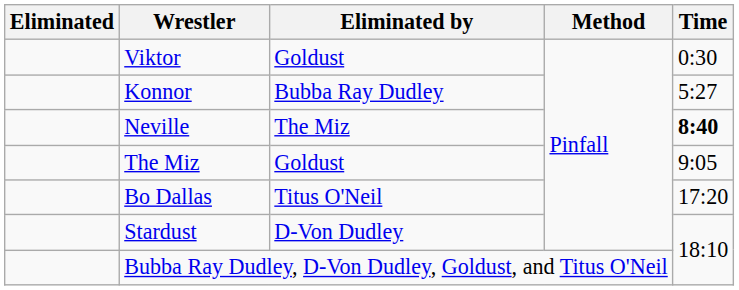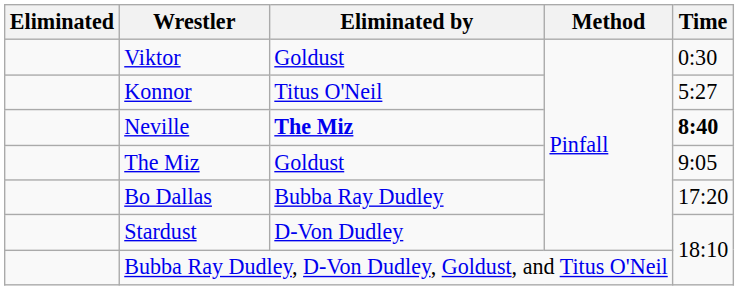 <table class="wikitable sortable">
 <tr>
 <th>Eliminated</th>
 <th>Wrestler</th>
 <th>Eliminated by</th>
 <th>Method</th>
 <th>Time</th>
 </tr>
 <tr>
 <td></td>
 <td><a href='#'>Viktor</a></td>
 <td><a href='#'>Goldust</a></td>
 <td rowspan=6><a href='#'>Pinfall</a></td>
 <td>0:30</td>
 </tr>
 <tr>
 <td></td>
 <td><a href='#'>Konnor</a></td>
-<td><a href='#'>Bubba Ray Dudley</a></td>
+<td><a href='#'>Titus O'Neil</a></td>
 <td>5:27</td>
 </tr>
 <tr>
 <td></td>
 <td><a href='#'>Neville</a></td>
-<td><a href='#'>The Miz</a></td>
+<td><strong><a href='#'>The Miz</a></strong></td>
 <td><strong>8:40</strong></td>
 </tr>
 <tr>
 <td></td>
 <td><a href='#'>The Miz</a></td>
 <td><a href='#'>Goldust</a></td>
 <td>9:05</td>
 </tr>
 <tr>
 <td></td>
 <td><a href='#'>Bo Dallas</a></td>
-<td><a href='#'>Titus O'Neil</a></td>
+<td><a href='#'>Bubba Ray Dudley</a></td>
 <td>17:20</td>
 </tr>
 <tr>
 <td></td>
 <td><a href='#'>Stardust</a></td>
 <td><a href='#'>D-Von Dudley</a></td>
 <td rowspan=2>18:10</td>
 </tr>
 <tr>
 <td></td>
 <td colspan="3"><a href='#'>Bubba Ray Dudley</a>, <a href='#'>D-Von Dudley</a>, <a href='#'>Goldust</a>, and <a href='#'>Titus O'Neil</a></td>
 </tr>
 </table>
